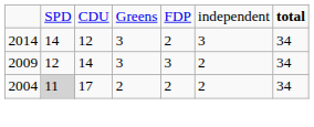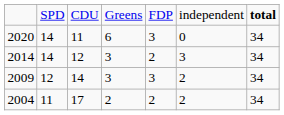 <table class="wikitable">
 <tr align="center">
 <td></td>
 <td><a href='#'>SPD</a></td>
 <td><a href='#'>CDU</a></td>
 <td><a href='#'>Greens</a></td>
 <td><a href='#'>FDP</a></td>
 <td>independent</td>
 <td><strong>total</strong></td>
+</tr>
+<tr>
+<td>2020</td>
+<td>14</td>
+<td>11</td>
+<td>6</td>
+<td>3</td>
+<td>0</td>
+<td>34</td>
 </tr>
 <tr>
 <td>2014</td>
 <td>14</td>
 <td>12</td>
 <td>3</td>
 <td>2</td>
 <td>3</td>
 <td>34</td>
 </tr>
 <tr>
 <td>2009</td>
 <td>12</td>
 <td>14</td>
 <td>3</td>
 <td>3</td>
 <td>2</td>
 <td>34</td>
 </tr>
 <tr>
 <td>2004</td>
-<td style="background: lightgrey;">11</td>
+<td>11</td>
 <td>17</td>
 <td>2</td>
 <td>2</td>
 <td>2</td>
 <td>34</td>
 </tr>
 </table>
